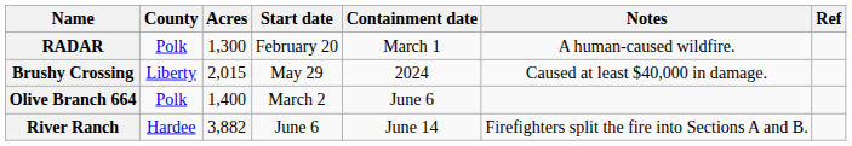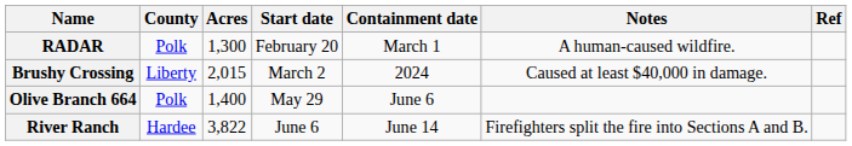 <table class="wikitable sortable plainrowheaders mw-collapsible" style="text-align:center;">
 <tr>
 <th scope="col">Name</th>
 <th scope="col">County</th>
 <th scope="col">Acres</th>
 <th scope="col">Start date</th>
 <th scope="col">Containment date</th>
 <th scope="col">Notes</th>
 <th class="unsortable" scope="col">Ref</th>
 </tr>
 <tr>
 <th scope="row">RADAR</th>
 <td><a href='#'>Polk</a></td>
 <td>1,300</td>
 <td>February 20</td>
 <td>March 1</td>
 <td>A human-caused wildfire.</td>
 <td></td>
 </tr>
 <tr>
 <th scope="row">Brushy Crossing</th>
 <td><a href='#'>Liberty</a></td>
 <td>2,015</td>
-<td>May 29</td>
+<td>March 2</td>
 <td>2024</td>
 <td>Caused at least $40,000 in damage.</td>
 <td></td>
 </tr>
 <tr>
 <th scope="row">Olive Branch 664</th>
 <td><a href='#'>Polk</a></td>
 <td>1,400</td>
-<td>March 2</td>
+<td>May 29</td>
 <td>June 6</td>
 <td></td>
 <td></td>
 </tr>
 <tr>
 <th scope="row">River Ranch</th>
 <td><a href='#'>Hardee</a></td>
-<td>3,882</td>
+<td>3,822</td>
 <td>June 6</td>
 <td>June 14</td>
 <td>Firefighters split the fire into Sections A and B.</td>
 <td></td>
 </tr>
 </table>
